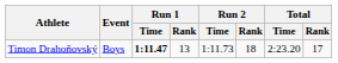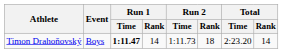 <table class="wikitable" style="font-size:90%">
 <tr>
 <th rowspan="2">Athlete</th>
 <th rowspan="2">Event</th>
 <th colspan="2">Run 1</th>
 <th colspan="2">Run 2</th>
 <th colspan="2">Total</th>
 </tr>
 <tr style="font-size:95%">
 <th>Time</th>
 <th>Rank</th>
 <th>Time</th>
 <th>Rank</th>
 <th>Time</th>
 <th>Rank</th>
 </tr>
 <tr align=center>
 <td align=left><a href='#'>Timon Drahoňovský</a></td>
 <td align=left><a href='#'>Boys</a></td>
 <td><strong>1:11.47</strong></td>
-<td>13</td>
+<td>14</td>
 <td>1:11.73</td>
 <td>18</td>
 <td>2:23.20</td>
-<td>17</td>
+<td>14</td>
 </tr>
 </table>
